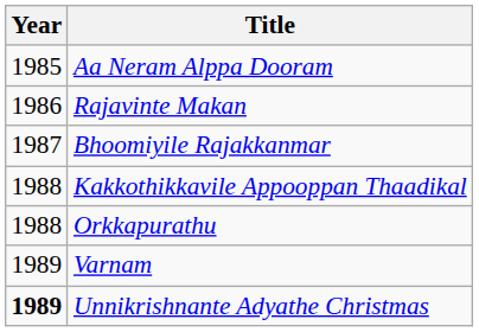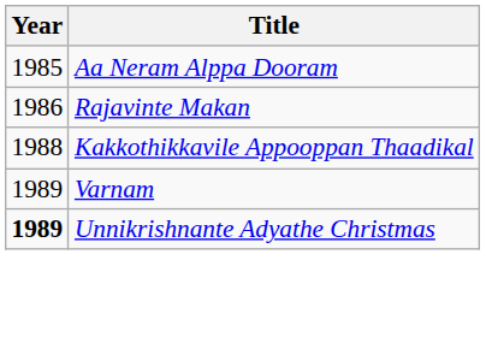 <table class="wikitable">
 <tr>
 <th>Year</th>
 <th>Title</th>
 </tr>
 <tr>
 <td>1985</td>
 <td><em><a href='#'>Aa Neram Alppa Dooram</a></em></td>
 </tr>
 <tr>
 <td>1986</td>
 <td><em><a href='#'>Rajavinte Makan</a></em></td>
 </tr>
 <tr>
-<td>1987</td>
-<td><em><a href='#'>Bhoomiyile Rajakkanmar</a></em></td>
-</tr>
-<tr>
 <td>1988</td>
 <td><em><a href='#'>Kakkothikkavile Appooppan Thaadikal</a></em></td>
-</tr>
-<tr>
-<td>1988</td>
-<td><em><a href='#'>Orkkapurathu</a></em></td>
 </tr>
 <tr>
 <td>1989</td>
 <td><em><a href='#'>Varnam</a></em></td>
 </tr>
 <tr>
 <td><strong>1989</strong></td>
 <td><em><a href='#'>Unnikrishnante Adyathe Christmas</a></em></td>
 </tr>
 </table>
